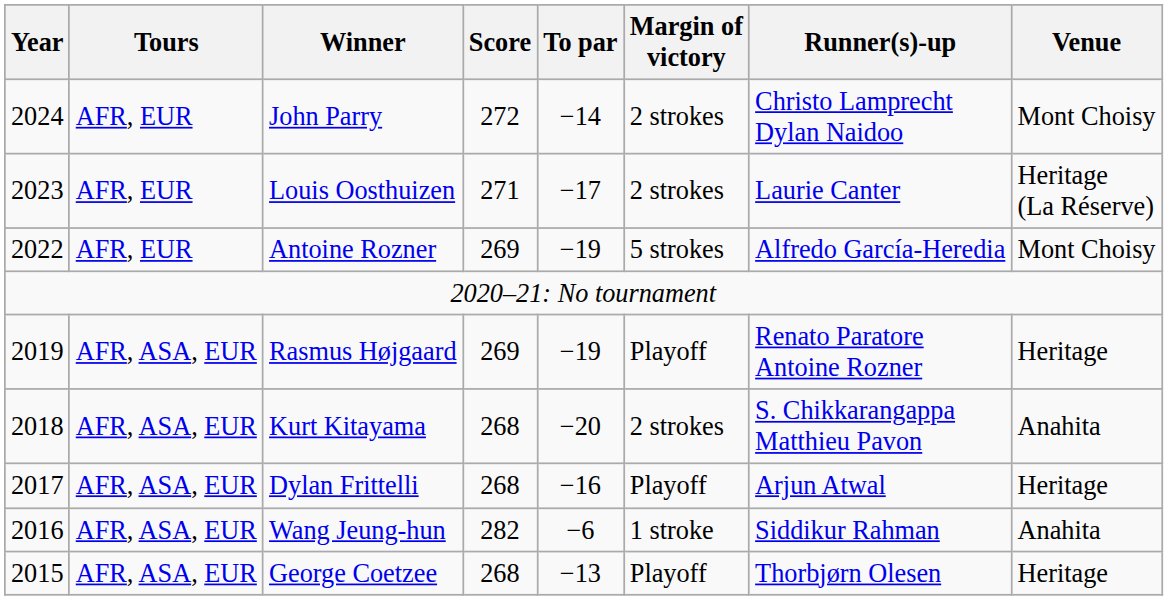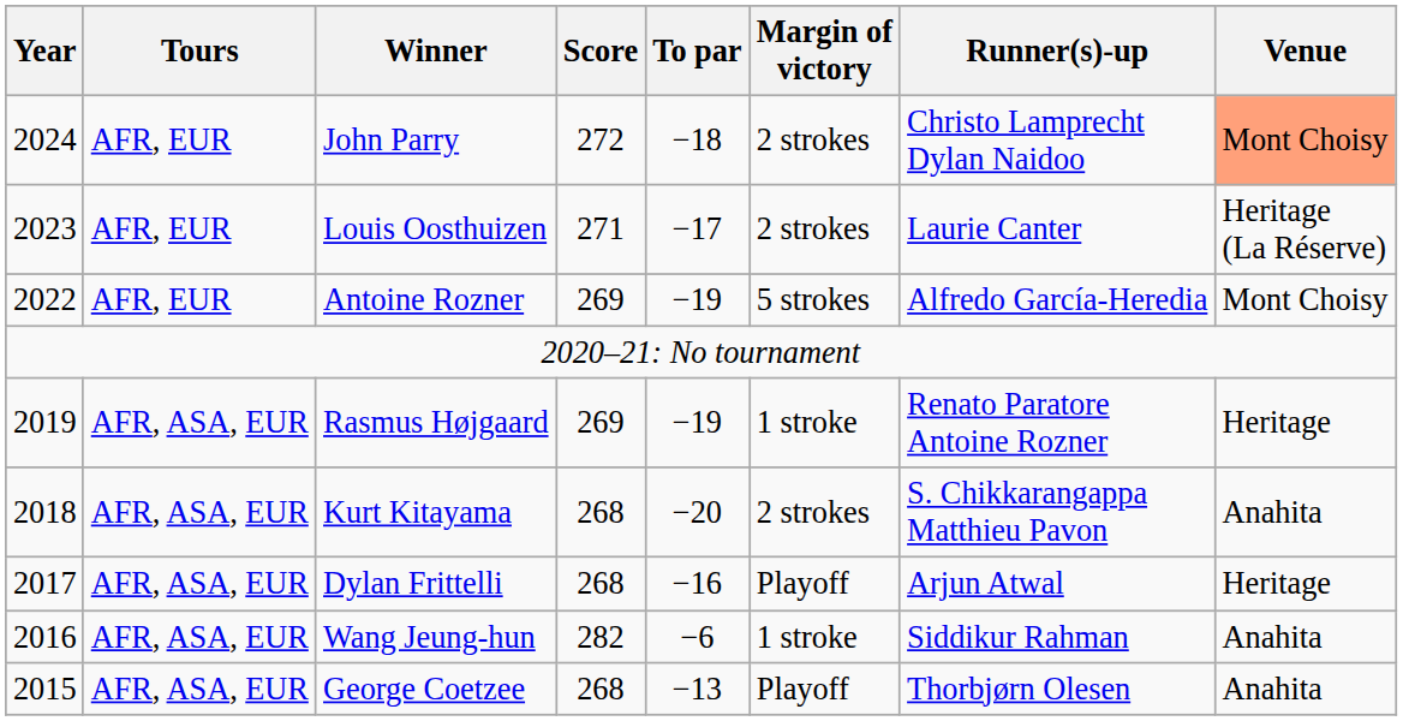 <table class=wikitable style="font-size:95%">
 <tr>
 <th>Year</th>
 <th>Tours</th>
 <th>Winner</th>
 <th>Score</th>
 <th>To par</th>
 <th>Margin of<br>victory</th>
 <th>Runner(s)-up</th>
 <th>Venue</th>
 </tr>
 <tr>
 <td>2024</td>
 <td><a href='#'>AFR</a>, <a href='#'>EUR</a></td>
 <td> <a href='#'>John Parry</a></td>
 <td align=center>272</td>
-<td align=center>−14</td>
+<td align=center>−18</td>
 <td>2 strokes</td>
 <td> <a href='#'>Christo Lamprecht</a><br> <a href='#'>Dylan Naidoo</a></td>
-<td>Mont Choisy</td>
+<td style="background: lightsalmon;">Mont Choisy</td>
 </tr>
 <tr>
 <td>2023</td>
 <td><a href='#'>AFR</a>, <a href='#'>EUR</a></td>
 <td> <a href='#'>Louis Oosthuizen</a></td>
 <td align=center>271</td>
 <td align=center>−17</td>
 <td>2 strokes</td>
 <td> <a href='#'>Laurie Canter</a></td>
 <td>Heritage<br>(La Réserve)</td>
 </tr>
 <tr>
 <td>2022</td>
 <td><a href='#'>AFR</a>, <a href='#'>EUR</a></td>
 <td> <a href='#'>Antoine Rozner</a></td>
 <td align=center>269</td>
 <td align=center>−19</td>
 <td>5 strokes</td>
 <td> <a href='#'>Alfredo García-Heredia</a></td>
 <td>Mont Choisy</td>
 </tr>
 <tr>
 <td colspan=8 align=center><em>2020–21: No tournament</em></td>
 </tr>
 <tr>
 <td>2019</td>
 <td><a href='#'>AFR</a>, <a href='#'>ASA</a>, <a href='#'>EUR</a></td>
 <td> <a href='#'>Rasmus Højgaard</a></td>
 <td align=center>269</td>
 <td align=center>−19</td>
-<td>Playoff</td>
+<td>1 stroke</td>
 <td> <a href='#'>Renato Paratore</a><br> <a href='#'>Antoine Rozner</a></td>
 <td>Heritage</td>
 </tr>
 <tr>
 <td>2018</td>
 <td><a href='#'>AFR</a>, <a href='#'>ASA</a>, <a href='#'>EUR</a></td>
 <td> <a href='#'>Kurt Kitayama</a></td>
 <td align=center>268</td>
 <td align=center>−20</td>
 <td>2 strokes</td>
 <td> <a href='#'>S. Chikkarangappa</a><br> <a href='#'>Matthieu Pavon</a></td>
 <td>Anahita</td>
 </tr>
 <tr>
 <td>2017</td>
 <td><a href='#'>AFR</a>, <a href='#'>ASA</a>, <a href='#'>EUR</a></td>
 <td> <a href='#'>Dylan Frittelli</a></td>
 <td align=center>268</td>
 <td align=center>−16</td>
 <td>Playoff</td>
 <td> <a href='#'>Arjun Atwal</a></td>
 <td>Heritage</td>
 </tr>
 <tr>
 <td>2016</td>
 <td><a href='#'>AFR</a>, <a href='#'>ASA</a>, <a href='#'>EUR</a></td>
 <td> <a href='#'>Wang Jeung-hun</a></td>
 <td align=center>282</td>
 <td align=center>−6</td>
 <td>1 stroke</td>
 <td> <a href='#'>Siddikur Rahman</a></td>
 <td>Anahita</td>
 </tr>
 <tr>
 <td>2015</td>
 <td><a href='#'>AFR</a>, <a href='#'>ASA</a>, <a href='#'>EUR</a></td>
 <td> <a href='#'>George Coetzee</a></td>
 <td align=center>268</td>
 <td align=center>−13</td>
 <td>Playoff</td>
 <td> <a href='#'>Thorbjørn Olesen</a></td>
-<td>Heritage</td>
+<td>Anahita</td>
 </tr>
 </table>
